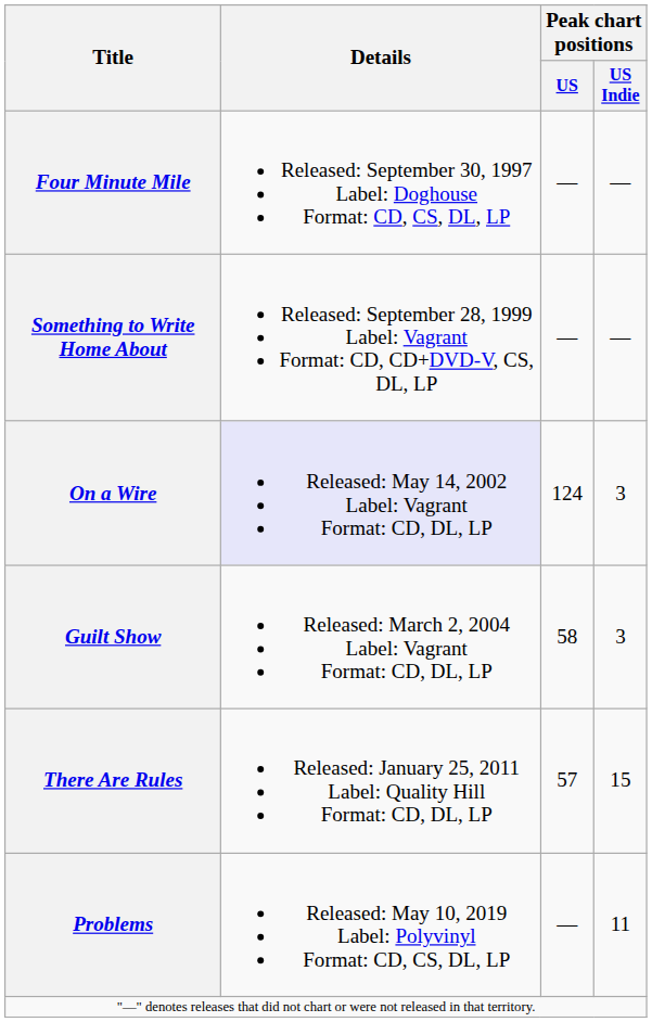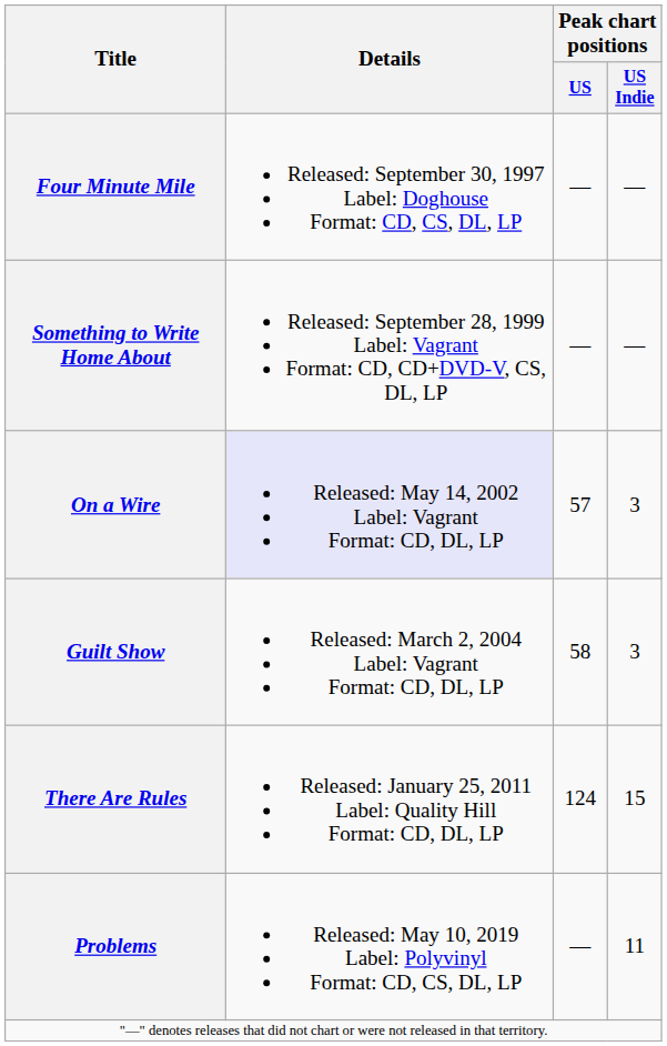 <table class="wikitable plainrowheaders" style="text-align:center">
 <tr>
 <th rowspan="2" style="width:10em;">Title</th>
 <th rowspan="2" style="width:15em;">Details</th>
 <th colspan="3">Peak chart positions</th>
 </tr>
 <tr style="font-size:smaller;">
 <th width="35"><a href='#'>US</a><br></th>
 <th width="35"><a href='#'>US<br>Indie</a><br></th>
 </tr>
 <tr>
 <th scope="row"><em><a href='#'>Four Minute Mile</a></em></th>
 <td><br><ul><li>Released: September 30, 1997</li><li>Label: <a href='#'>Doghouse</a></li><li>Format: <a href='#'>CD</a>, <a href='#'>CS</a>, <a href='#'>DL</a>, <a href='#'>LP</a></li></ul></td>
 <td>—</td>
 <td>—</td>
 </tr>
 <tr>
 <th scope="row"><em><a href='#'>Something to Write Home About</a></em></th>
 <td><br><ul><li>Released: September 28, 1999</li><li>Label: <a href='#'>Vagrant</a></li><li>Format: CD, CD+<a href='#'>DVD-V</a>, CS, DL, LP</li></ul></td>
 <td>—</td>
 <td>—</td>
 </tr>
 <tr>
 <th scope="row"><em><a href='#'>On a Wire</a></em></th>
 <td style="background: lavender;"><br><ul><li>Released: May 14, 2002</li><li>Label: Vagrant</li><li>Format: CD, DL, LP</li></ul></td>
-<td>124</td>
+<td>57</td>
 <td>3</td>
 </tr>
 <tr>
 <th scope="row"><em><a href='#'>Guilt Show</a></em></th>
 <td><br><ul><li>Released: March 2, 2004</li><li>Label: Vagrant</li><li>Format: CD, DL, LP</li></ul></td>
 <td>58</td>
 <td>3</td>
 </tr>
 <tr>
 <th scope="row"><em><a href='#'>There Are Rules</a></em></th>
 <td><br><ul><li>Released: January 25, 2011</li><li>Label: Quality Hill</li><li>Format: CD, DL, LP</li></ul></td>
-<td>57</td>
+<td>124</td>
 <td>15</td>
 </tr>
 <tr>
 <th scope="row"><em><a href='#'>Problems</a></em></th>
 <td><br><ul><li>Released: May 10, 2019</li><li>Label: <a href='#'>Polyvinyl</a></li><li>Format: CD, CS, DL, LP</li></ul></td>
 <td>—</td>
 <td>11</td>
 </tr>
 <tr>
 <td colspan="5" style="font-size: 8pt">"—" denotes releases that did not chart or were not released in that territory.</td>
 </tr>
 </table>
